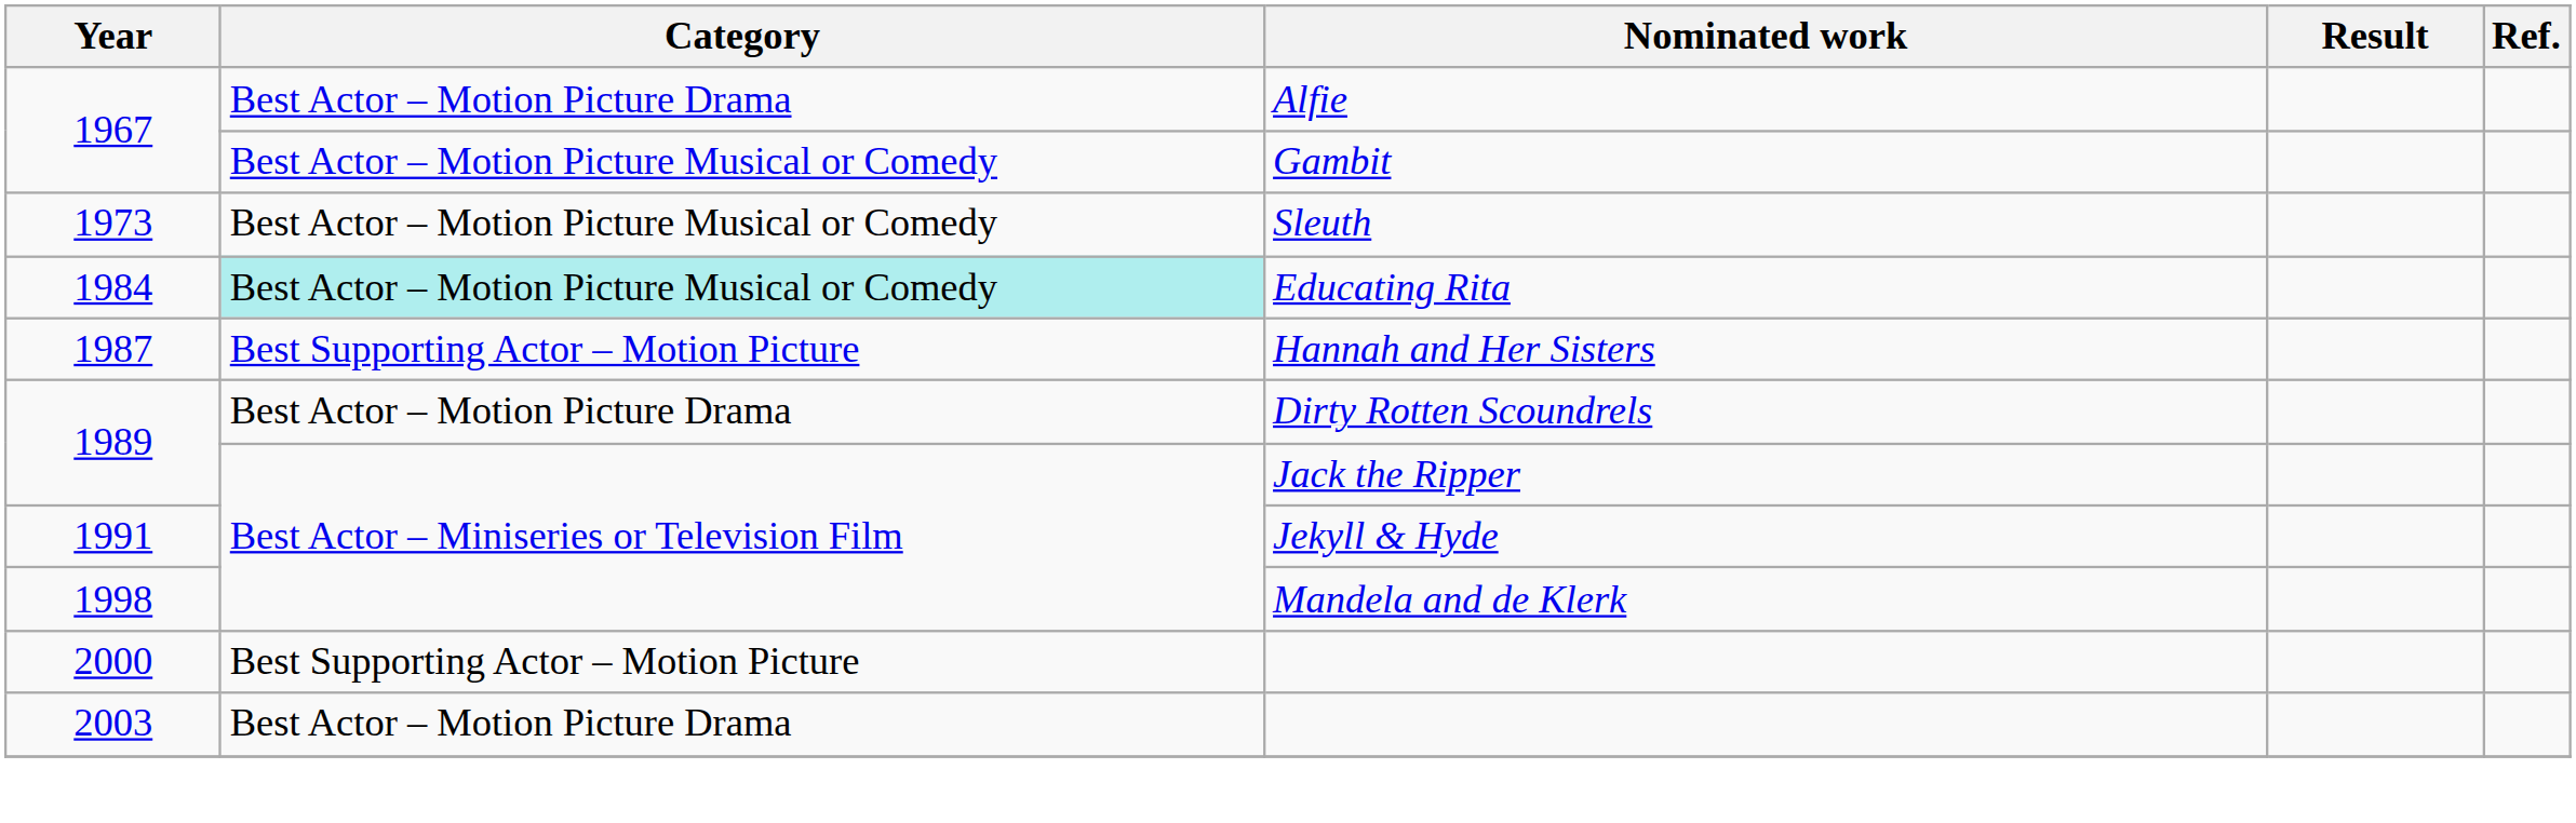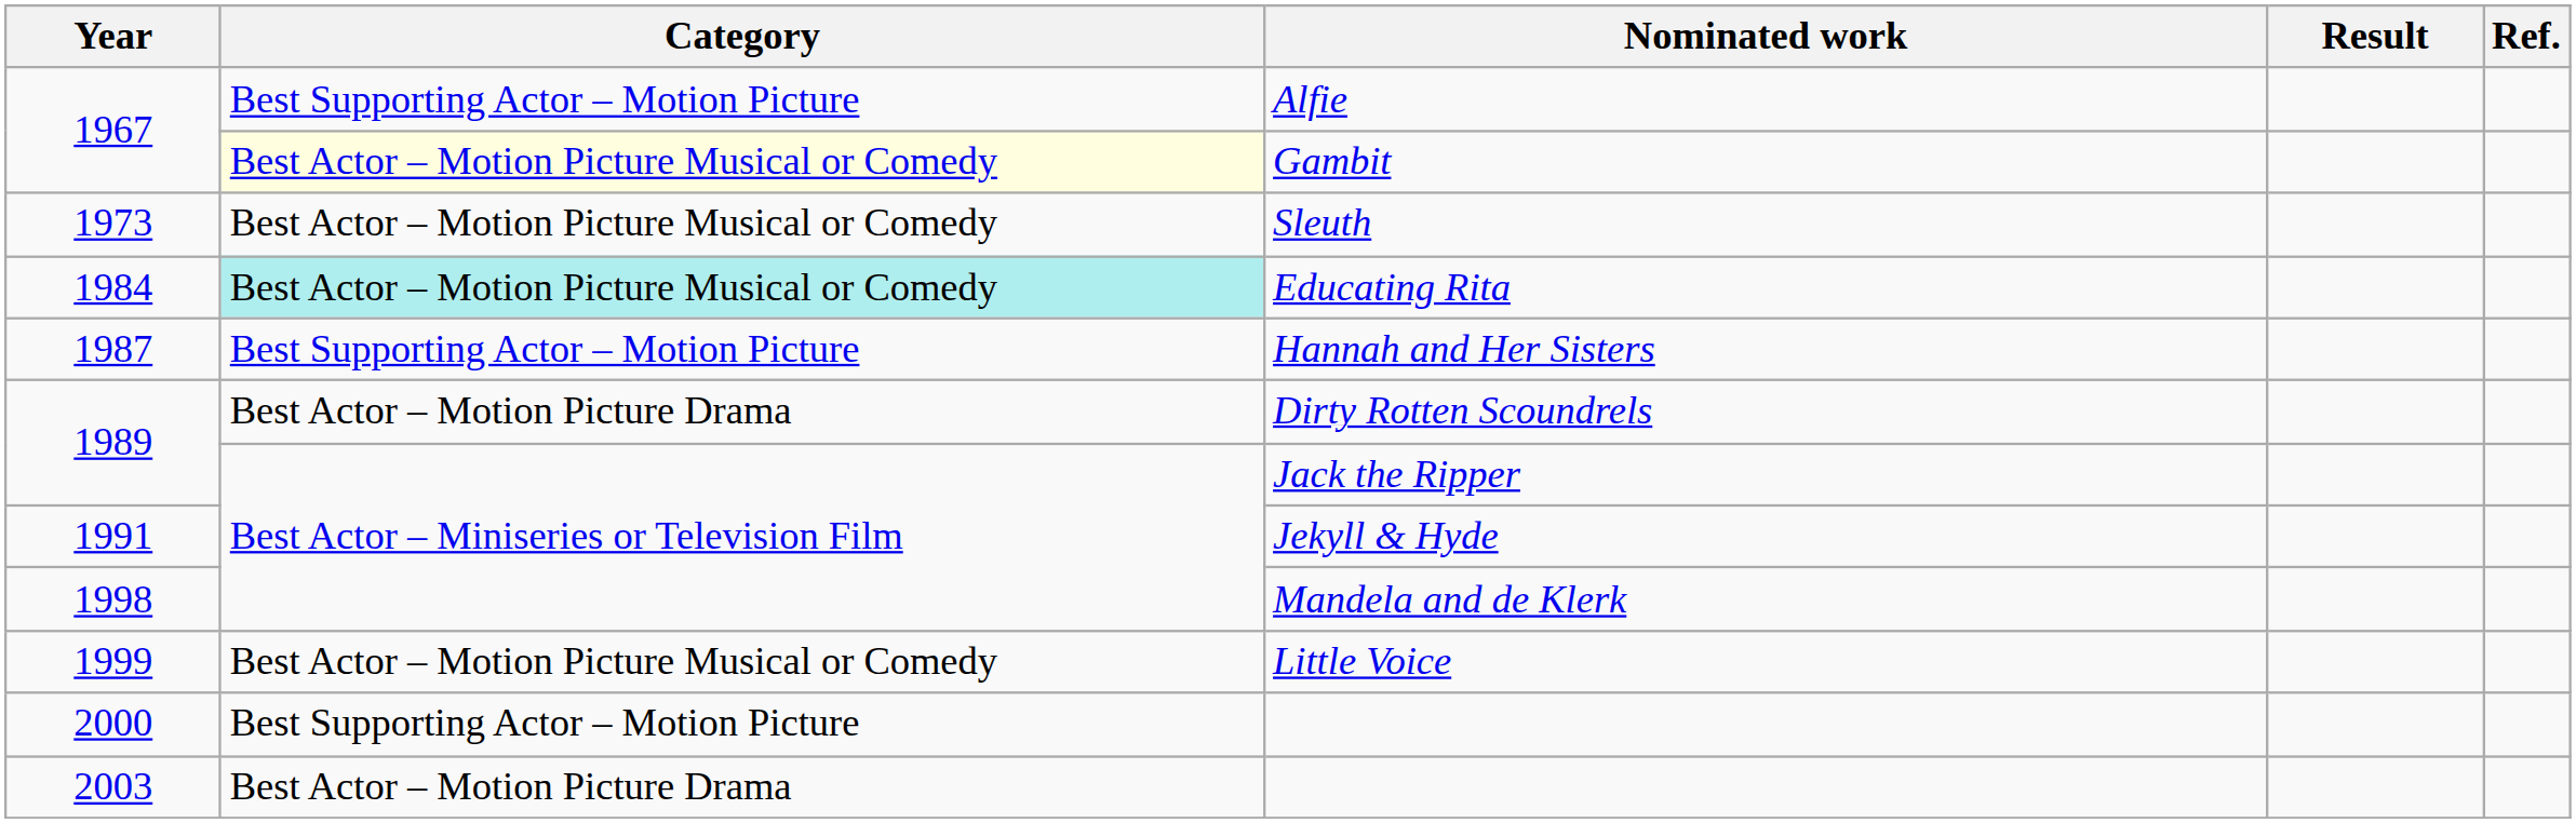 <table class=wikitable>
 <tr>
 <th scope="col" style="width:5em;">Year</th>
 <th scope="col" style="width:26em;">Category</th>
 <th scope="col" style="width:25em;">Nominated work</th>
 <th scope="col" style="width:5em;">Result</th>
 <th>Ref.</th>
 </tr>
 <tr>
 <td style="text-align:center;", rowspan="2"><a href='#'>1967</a></td>
-<td><a href='#'>Best Actor – Motion Picture Drama</a></td>
+<td><a href='#'>Best Supporting Actor – Motion Picture</a></td>
 <td><em><a href='#'>Alfie</a></em></td>
 <td></td>
 <td style="text-align:center;"></td>
 </tr>
 <tr>
-<td><a href='#'>Best Actor – Motion Picture Musical or Comedy</a></td>
+<td style="background: lightyellow;"><a href='#'>Best Actor – Motion Picture Musical or Comedy</a></td>
 <td><em><a href='#'>Gambit</a></em></td>
 <td></td>
 <td style="text-align:center;"></td>
 </tr>
 <tr>
 <td style="text-align:center;"><a href='#'>1973</a></td>
 <td>Best Actor – Motion Picture Musical or Comedy</td>
 <td><em><a href='#'>Sleuth</a></em></td>
 <td></td>
 <td style="text-align:center;"></td>
 </tr>
 <tr>
 <td style="text-align:center;"><a href='#'>1984</a></td>
 <td style="background: paleturquoise;">Best Actor – Motion Picture Musical or Comedy</td>
 <td><em><a href='#'>Educating Rita</a></em></td>
 <td></td>
 <td style="text-align:center;"></td>
 </tr>
 <tr>
 <td style="text-align:center;"><a href='#'>1987</a></td>
 <td><a href='#'>Best Supporting Actor – Motion Picture</a></td>
 <td><em><a href='#'>Hannah and Her Sisters</a></em></td>
 <td></td>
 <td style="text-align:center;"></td>
 </tr>
 <tr>
 <td style="text-align:center;", rowspan="2"><a href='#'>1989</a></td>
 <td>Best Actor – Motion Picture Drama</td>
 <td><em><a href='#'>Dirty Rotten Scoundrels</a></em></td>
 <td></td>
 <td style="text-align:center;"></td>
 </tr>
 <tr>
 <td rowspan=3><a href='#'>Best Actor – Miniseries or Television Film</a></td>
 <td><em><a href='#'>Jack the Ripper</a></em></td>
 <td></td>
 <td style="text-align:center;"></td>
 </tr>
 <tr>
 <td style="text-align:center;"><a href='#'>1991</a></td>
 <td><em><a href='#'>Jekyll & Hyde</a></em></td>
 <td></td>
 <td style="text-align:center;"></td>
 </tr>
 <tr>
 <td style="text-align:center;"><a href='#'>1998</a></td>
 <td><em><a href='#'>Mandela and de Klerk</a></em></td>
 <td></td>
 <td style="text-align:center;"></td>
 </tr>
 <tr>
+<td style="text-align:center;"><a href='#'>1999</a></td>
+<td>Best Actor – Motion Picture Musical or Comedy</td>
+<td><em><a href='#'>Little Voice</a></em></td>
+<td></td>
+<td style="text-align:center;"></td>
+</tr>
+<tr>
 <td style="text-align:center;"><a href='#'>2000</a></td>
 <td>Best Supporting Actor – Motion Picture</td>
 <td><em></em></td>
 <td></td>
 <td style="text-align:center;"></td>
 </tr>
 <tr>
 <td style="text-align:center;"><a href='#'>2003</a></td>
 <td>Best Actor – Motion Picture Drama</td>
 <td><em></em></td>
 <td></td>
 <td style="text-align:center;"></td>
 </tr>
 <tr>
 </tr>
 </table>
